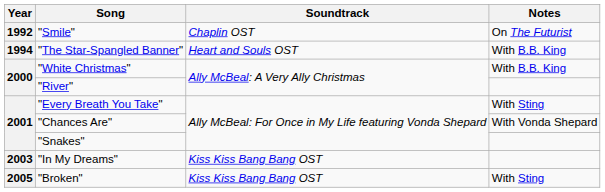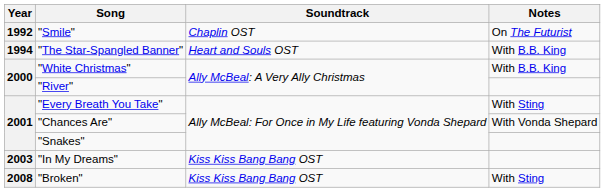 <table class="wikitable plainrowheaders sortable" style="margin-right: 0;">
 <tr>
 <th scope="col">Year</th>
 <th scope="col">Song</th>
 <th scope="col">Soundtrack</th>
 <th scope="col" class="unsortable">Notes</th>
 </tr>
 <tr>
 <th scope="row">1992</th>
 <td>"<a href='#'>Smile</a>"</td>
 <td><em><a href='#'>Chaplin</a> OST</em></td>
 <td>On <em><a href='#'>The Futurist</a></em></td>
 </tr>
 <tr>
 <th scope="row">1994</th>
 <td>"<a href='#'>The Star-Spangled Banner</a>"</td>
 <td><em><a href='#'>Heart and Souls</a> OST</em></td>
 <td>With <a href='#'>B.B. King</a></td>
 </tr>
 <tr>
 <th scope="row" rowspan=2>2000</th>
 <td>"<a href='#'>White Christmas</a>"</td>
 <td rowspan=2><em><a href='#'>Ally McBeal</a>: A Very Ally Christmas</em></td>
 <td>With <a href='#'>B.B. King</a></td>
 </tr>
 <tr>
 <td>"<a href='#'>River</a>"</td>
 <td></td>
 </tr>
 <tr>
 <th scope="row" rowspan=3>2001</th>
 <td>"<a href='#'>Every Breath You Take</a>"</td>
 <td rowspan=3><em>Ally McBeal: For Once in My Life featuring Vonda Shepard</em></td>
 <td>With <a href='#'>Sting</a></td>
 </tr>
 <tr>
 <td>"Chances Are"</td>
 <td>With Vonda Shepard</td>
 </tr>
 <tr>
 <td>"Snakes"</td>
 <td></td>
 </tr>
 <tr>
 <th scope="row">2003</th>
 <td>"In My Dreams"</td>
 <td><em><a href='#'>Kiss Kiss Bang Bang</a> OST</em></td>
 <td></td>
 </tr>
 <tr>
-<th scope="row">2005</th>
+<th scope="row">2008</th>
 <td>"Broken"</td>
 <td><em><a href='#'>Kiss Kiss Bang Bang</a> OST</em></td>
 <td>With <a href='#'>Sting</a></td>
 </tr>
 </table>
